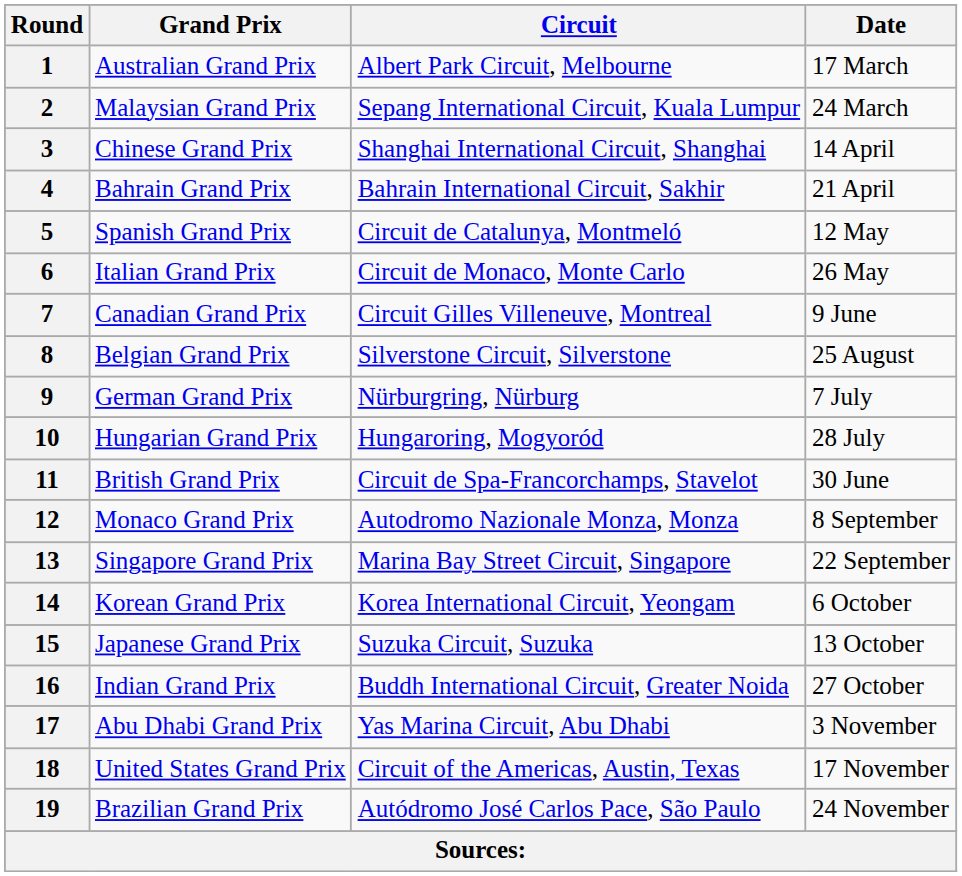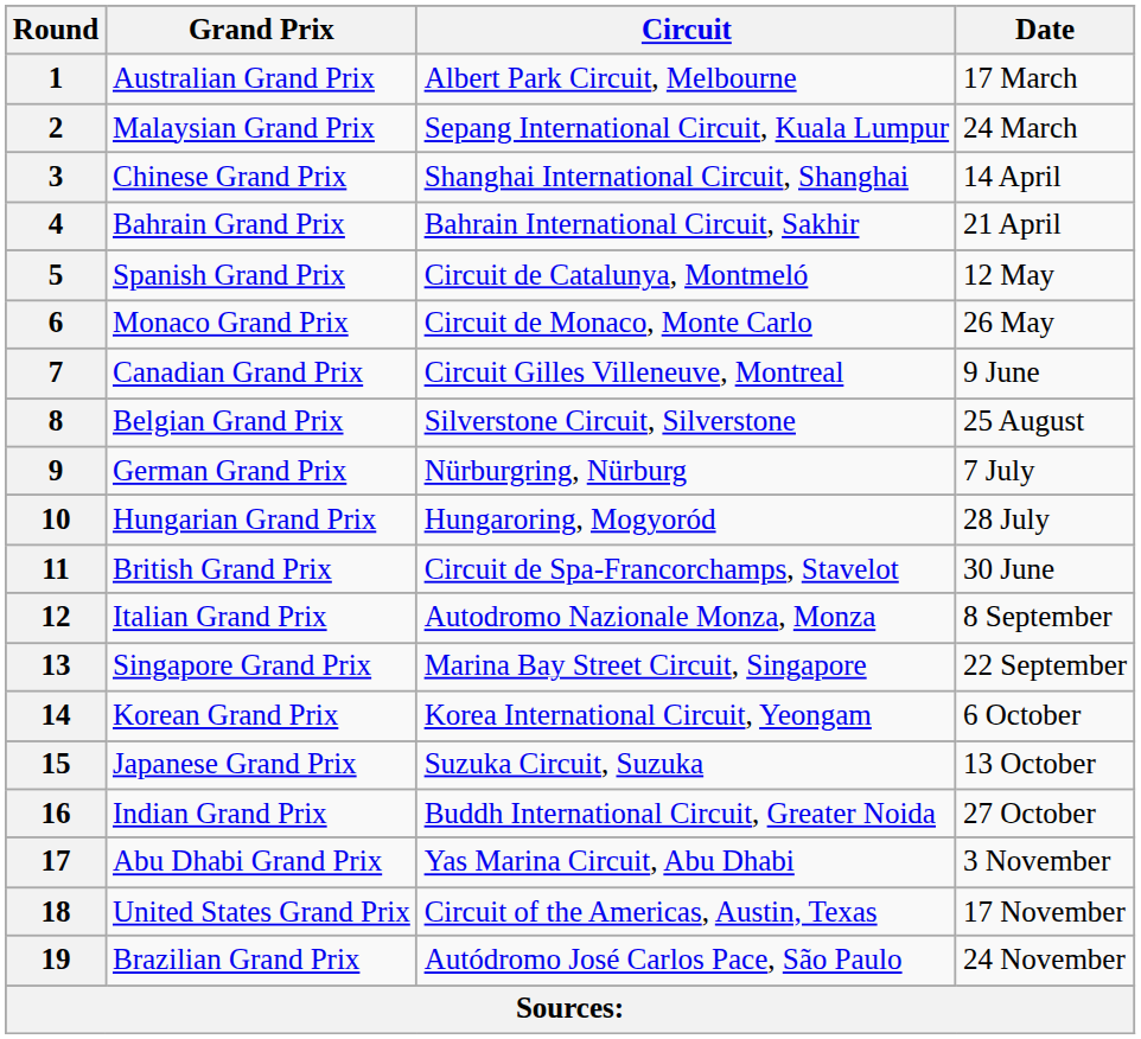 <table class="wikitable" style="font-size: 85%">
 <tr>
 <th>Round</th>
 <th>Grand Prix</th>
 <th><a href='#'>Circuit</a></th>
 <th>Date</th>
 </tr>
 <tr>
 <th>1</th>
 <td><a href='#'>Australian Grand Prix</a></td>
 <td> <a href='#'>Albert Park Circuit</a>, <a href='#'>Melbourne</a></td>
 <td>17 March</td>
 </tr>
 <tr>
 <th>2</th>
 <td><a href='#'>Malaysian Grand Prix</a></td>
 <td> <a href='#'>Sepang International Circuit</a>, <a href='#'>Kuala Lumpur</a></td>
 <td>24 March</td>
 </tr>
 <tr>
 <th>3</th>
 <td><a href='#'>Chinese Grand Prix</a></td>
 <td> <a href='#'>Shanghai International Circuit</a>, <a href='#'>Shanghai</a></td>
 <td>14 April</td>
 </tr>
 <tr>
 <th>4</th>
 <td><a href='#'>Bahrain Grand Prix</a></td>
 <td> <a href='#'>Bahrain International Circuit</a>, <a href='#'>Sakhir</a></td>
 <td>21 April</td>
 </tr>
 <tr>
 <th>5</th>
 <td><a href='#'>Spanish Grand Prix</a></td>
 <td> <a href='#'>Circuit de Catalunya</a>, <a href='#'>Montmeló</a></td>
 <td>12 May</td>
 </tr>
 <tr>
 <th>6</th>
-<td><a href='#'>Italian Grand Prix</a></td>
+<td><a href='#'>Monaco Grand Prix</a></td>
 <td> <a href='#'>Circuit de Monaco</a>, <a href='#'>Monte Carlo</a></td>
 <td>26 May</td>
 </tr>
 <tr>
 <th>7</th>
 <td><a href='#'>Canadian Grand Prix</a></td>
 <td> <a href='#'>Circuit Gilles Villeneuve</a>, <a href='#'>Montreal</a></td>
 <td>9 June</td>
 </tr>
 <tr>
 <th>8</th>
 <td><a href='#'>Belgian Grand Prix</a></td>
 <td> <a href='#'>Silverstone Circuit</a>, <a href='#'>Silverstone</a></td>
 <td>25 August</td>
 </tr>
 <tr>
 <th>9</th>
 <td><a href='#'>German Grand Prix</a></td>
 <td> <a href='#'>Nürburgring</a>, <a href='#'>Nürburg</a></td>
 <td>7 July</td>
 </tr>
 <tr>
 <th>10</th>
 <td><a href='#'>Hungarian Grand Prix</a></td>
 <td> <a href='#'>Hungaroring</a>, <a href='#'>Mogyoród</a></td>
 <td>28 July</td>
 </tr>
 <tr>
 <th>11</th>
 <td><a href='#'>British Grand Prix</a></td>
 <td> <a href='#'>Circuit de Spa-Francorchamps</a>, <a href='#'>Stavelot</a></td>
 <td>30 June</td>
 </tr>
 <tr>
 <th>12</th>
-<td><a href='#'>Monaco Grand Prix</a></td>
+<td><a href='#'>Italian Grand Prix</a></td>
 <td> <a href='#'>Autodromo Nazionale Monza</a>, <a href='#'>Monza</a></td>
 <td>8 September</td>
 </tr>
 <tr>
 <th>13</th>
 <td><a href='#'>Singapore Grand Prix</a></td>
 <td> <a href='#'>Marina Bay Street Circuit</a>, <a href='#'>Singapore</a></td>
 <td>22 September</td>
 </tr>
 <tr>
 <th>14</th>
 <td><a href='#'>Korean Grand Prix</a></td>
 <td> <a href='#'>Korea International Circuit</a>, <a href='#'>Yeongam</a></td>
 <td>6 October</td>
 </tr>
 <tr>
 <th>15</th>
 <td><a href='#'>Japanese Grand Prix</a></td>
 <td> <a href='#'>Suzuka Circuit</a>, <a href='#'>Suzuka</a></td>
 <td>13 October</td>
 </tr>
 <tr>
 <th>16</th>
 <td><a href='#'>Indian Grand Prix</a></td>
 <td> <a href='#'>Buddh International Circuit</a>, <a href='#'>Greater Noida</a></td>
 <td>27 October</td>
 </tr>
 <tr>
 <th>17</th>
 <td><a href='#'>Abu Dhabi Grand Prix</a></td>
 <td> <a href='#'>Yas Marina Circuit</a>, <a href='#'>Abu Dhabi</a></td>
 <td>3 November</td>
 </tr>
 <tr>
 <th>18</th>
 <td><a href='#'>United States Grand Prix</a></td>
 <td> <a href='#'>Circuit of the Americas</a>, <a href='#'>Austin, Texas</a></td>
 <td>17 November</td>
 </tr>
 <tr>
 <th>19</th>
 <td><a href='#'>Brazilian Grand Prix</a></td>
 <td> <a href='#'>Autódromo José Carlos Pace</a>, <a href='#'>São Paulo</a></td>
 <td>24 November</td>
 </tr>
 <tr>
 <th colspan="7">Sources:</th>
 </tr>
 <tr>
 </tr>
 </table>
